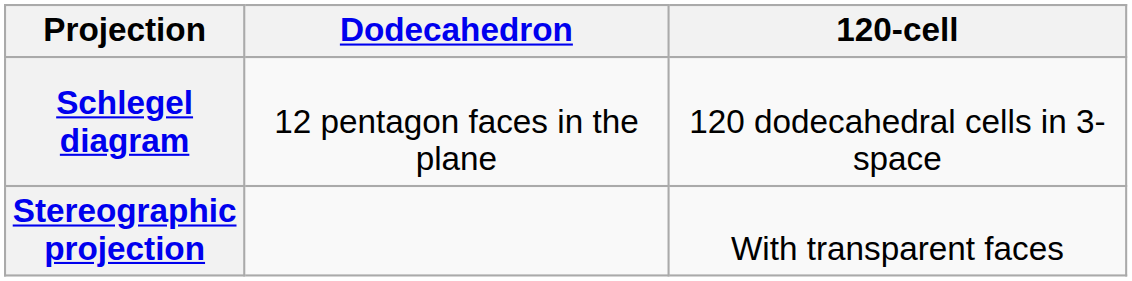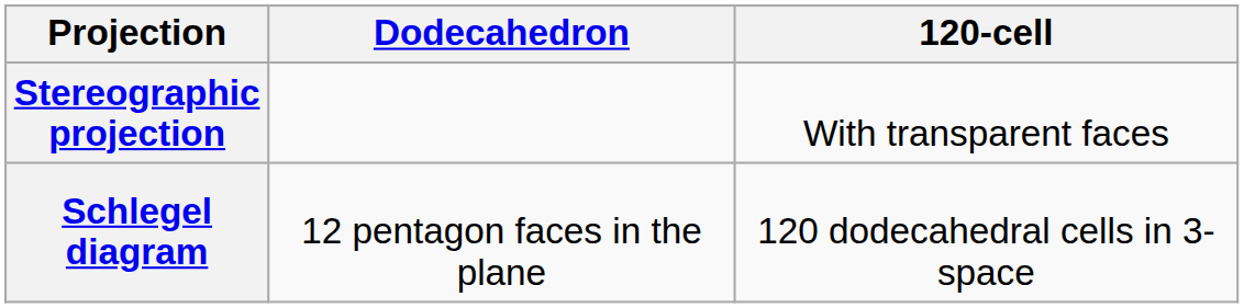 <table class="wikitable" style="width:540px;">
 <tr>
 <th width=80>Projection</th>
 <th><a href='#'>Dodecahedron</a></th>
 <th>120-cell</th>
 </tr>
 <tr>
+<th><a href='#'>Stereographic projection</a></th>
+<td align=center></td>
+<td align=center><br>With transparent faces</td>
+</tr>
+<tr>
 <th><a href='#'>Schlegel diagram</a></th>
 <td align=center><br>12 pentagon faces in the plane</td>
 <td align=center><br>120 dodecahedral cells in 3-space</td>
 </tr>
-<tr>
-<th><a href='#'>Stereographic projection</a></th>
-<td align=center></td>
-<td align=center><br>With transparent faces</td>
-</tr>
 </table>
